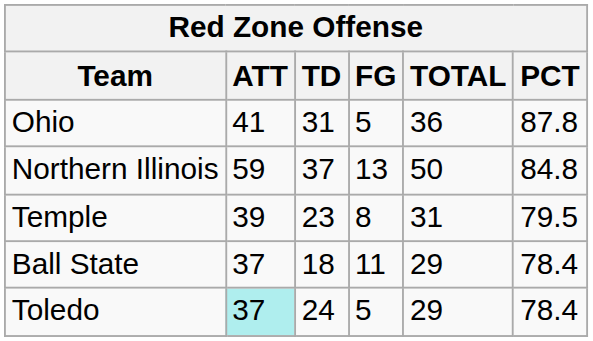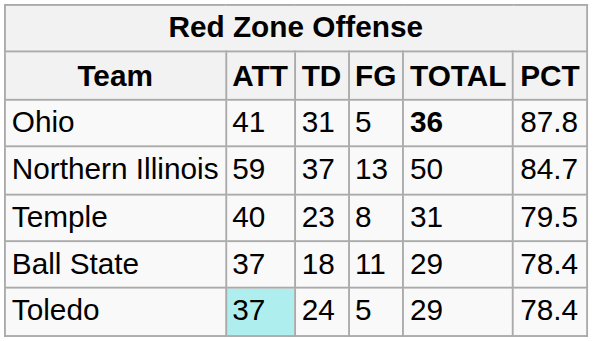 <table class="wikitable">
 <tr>
 <th colspan="7" style="text-align:center;">Red Zone Offense</th>
 </tr>
 <tr>
 <th>Team</th>
 <th>ATT</th>
 <th>TD</th>
 <th>FG</th>
 <th>TOTAL</th>
 <th>PCT</th>
 </tr>
 <tr>
 <td>Ohio</td>
 <td>41</td>
 <td>31</td>
 <td>5</td>
-<td>36</td>
+<td><strong>36</strong></td>
 <td>87.8</td>
 </tr>
 <tr>
 <td>Northern Illinois</td>
 <td>59</td>
 <td>37</td>
 <td>13</td>
 <td>50</td>
-<td>84.8</td>
+<td>84.7</td>
 </tr>
 <tr>
 <td>Temple</td>
-<td>39</td>
+<td>40</td>
 <td>23</td>
 <td>8</td>
 <td>31</td>
 <td>79.5</td>
 </tr>
 <tr>
 <td>Ball State</td>
 <td>37</td>
 <td>18</td>
 <td>11</td>
 <td>29</td>
 <td>78.4</td>
 </tr>
 <tr>
 <td>Toledo</td>
 <td style="background: paleturquoise;">37</td>
 <td>24</td>
 <td>5</td>
 <td>29</td>
 <td>78.4</td>
 </tr>
 </table>
